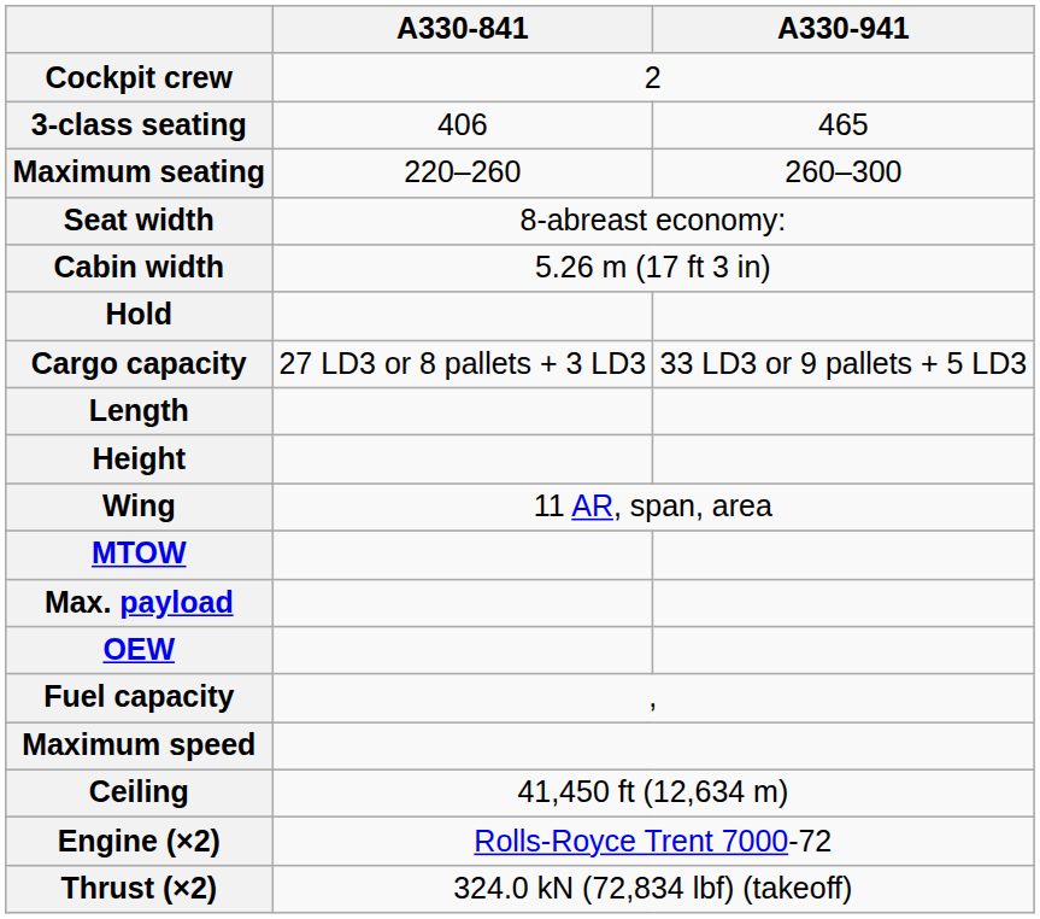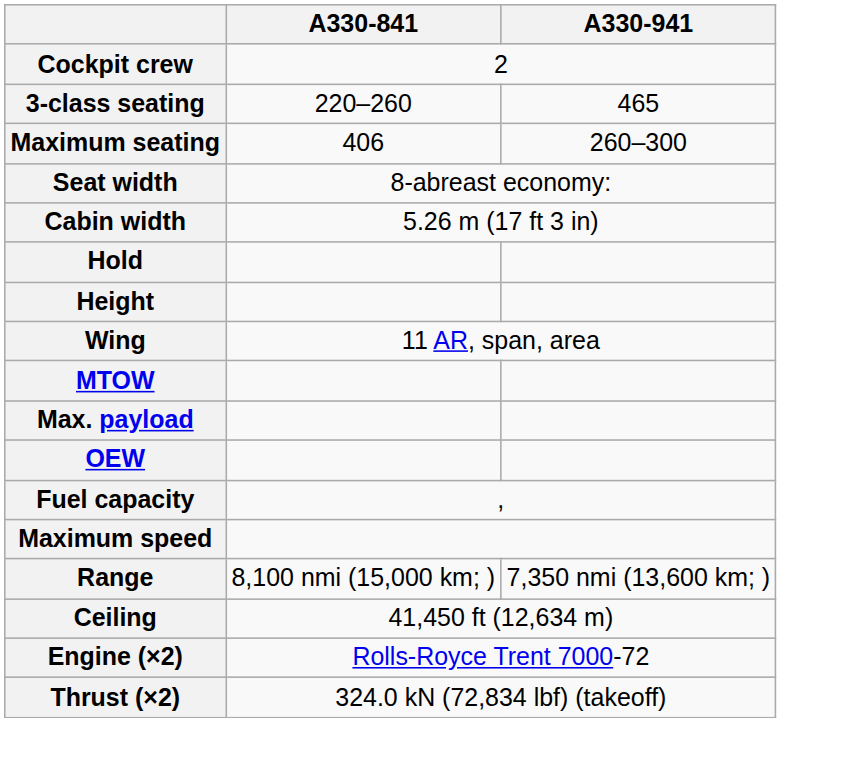 <table class="wikitable sortable sticky-header" style="text-align:center;">
 <tr>
 <th></th>
 <th>A330-841</th>
 <th>A330-941</th>
 </tr>
 <tr>
 <th>Cockpit crew</th>
 <td colspan="2">2</td>
 </tr>
 <tr>
 <th>3-class seating</th>
-<td>406</td>
+<td>220–260</td>
 <td>465</td>
 </tr>
 <tr>
 <th>Maximum seating</th>
-<td>220–260</td>
+<td>406</td>
 <td>260–300</td>
 </tr>
 <tr>
 <th>Seat width</th>
 <td colspan="2">8-abreast economy: </td>
 </tr>
 <tr>
 <th>Cabin width</th>
 <td colspan="2">5.26 m (17 ft 3 in)</td>
 </tr>
 <tr>
 <th>Hold</th>
-<td></td>
-<td></td>
-</tr>
-<tr>
-<th>Cargo capacity</th>
-<td>27 LD3 or 8 pallets + 3 LD3</td>
-<td>33 LD3 or 9 pallets + 5 LD3</td>
-</tr>
-<tr>
-<th>Length</th>
 <td></td>
 <td></td>
 </tr>
 <tr>
 <th>Height</th>
 <td></td>
 <td></td>
 </tr>
 <tr>
 <th>Wing</th>
 <td colspan="2">11 <a href='#'>AR</a>,  span,  area</td>
 </tr>
 <tr>
 <th><a href='#'>MTOW</a></th>
 <td></td>
 <td></td>
 </tr>
 <tr>
 <th>Max. <a href='#'>payload</a></th>
 <td></td>
 <td></td>
 </tr>
 <tr>
 <th><a href='#'>OEW</a></th>
 <td></td>
 <td></td>
 </tr>
 <tr>
 <th>Fuel capacity</th>
 <td colspan="2">, </td>
 </tr>
 <tr>
 <th>Maximum speed</th>
 <td colspan="2"></td>
 </tr>
 <tr>
+<th>Range</th>
+<td>8,100 nmi (15,000 km; )</td>
+<td>7,350 nmi (13,600 km; )</td>
+</tr>
+<tr>
 <th>Ceiling</th>
 <td colspan="2">41,450 ft (12,634 m)</td>
 </tr>
 <tr>
 <th>Engine (×2)</th>
 <td colspan="2"><a href='#'>Rolls-Royce Trent 7000</a>-72</td>
 </tr>
 <tr>
 <th>Thrust (×2)</th>
 <td colspan="2">324.0 kN (72,834 lbf) (takeoff)</td>
 </tr>
 </table>
